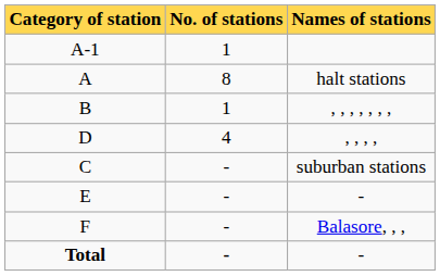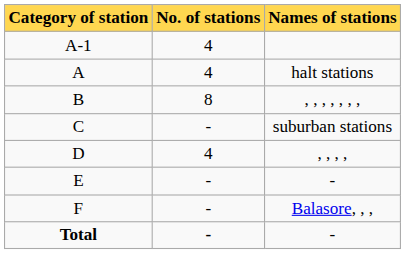 <table class="wikitable sortable">
 <tr>
 <th style="background:#ffd750;" !>Category of station</th>
 <th style="background:#ffd750;" !>No. of stations</th>
 <th style="background:#ffd750;" !>Names of stations</th>
 </tr>
 <tr>
 <td style="text-align:center;">A-1</td>
-<td style="text-align:center;">1</td>
+<td style="text-align:center;">4</td>
 <td style="text-align:center;"></td>
 </tr>
 <tr>
 <td style="text-align:center;">A</td>
-<td style="text-align:center;">8</td>
+<td style="text-align:center;">4</td>
 <td style="text-align:center;">halt stations</td>
 </tr>
 <tr>
 <td style="text-align:center;">B</td>
-<td style="text-align:center;">1</td>
+<td style="text-align:center;">8</td>
 <td style="text-align:center;">, , ,  , , , , </td>
+</tr>
+<tr>
+<td style="text-align:center;">C</td>
+<td style="text-align:center;">-</td>
+<td style="text-align:center;">suburban stations</td>
 </tr>
 <tr>
 <td style="text-align:center;">D</td>
 <td style="text-align:center;">4</td>
 <td style="text-align:center;">, , , , </td>
-</tr>
-<tr>
-<td style="text-align:center;">C</td>
-<td style="text-align:center;">-</td>
-<td style="text-align:center;">suburban stations</td>
 </tr>
 <tr>
 <td style="text-align:center;">E</td>
 <td style="text-align:center;">-</td>
 <td style="text-align:center;">-</td>
 </tr>
 <tr>
 <td style="text-align:center;">F</td>
 <td style="text-align:center;">-</td>
 <td style="text-align:center;"><a href='#'>Balasore</a>, , , </td>
 </tr>
 <tr>
 <td style="text-align:center;"><strong>Total</strong></td>
 <td style="text-align:center;"><strong>-</strong></td>
 <td style="text-align:center;">-</td>
 </tr>
 </table>
